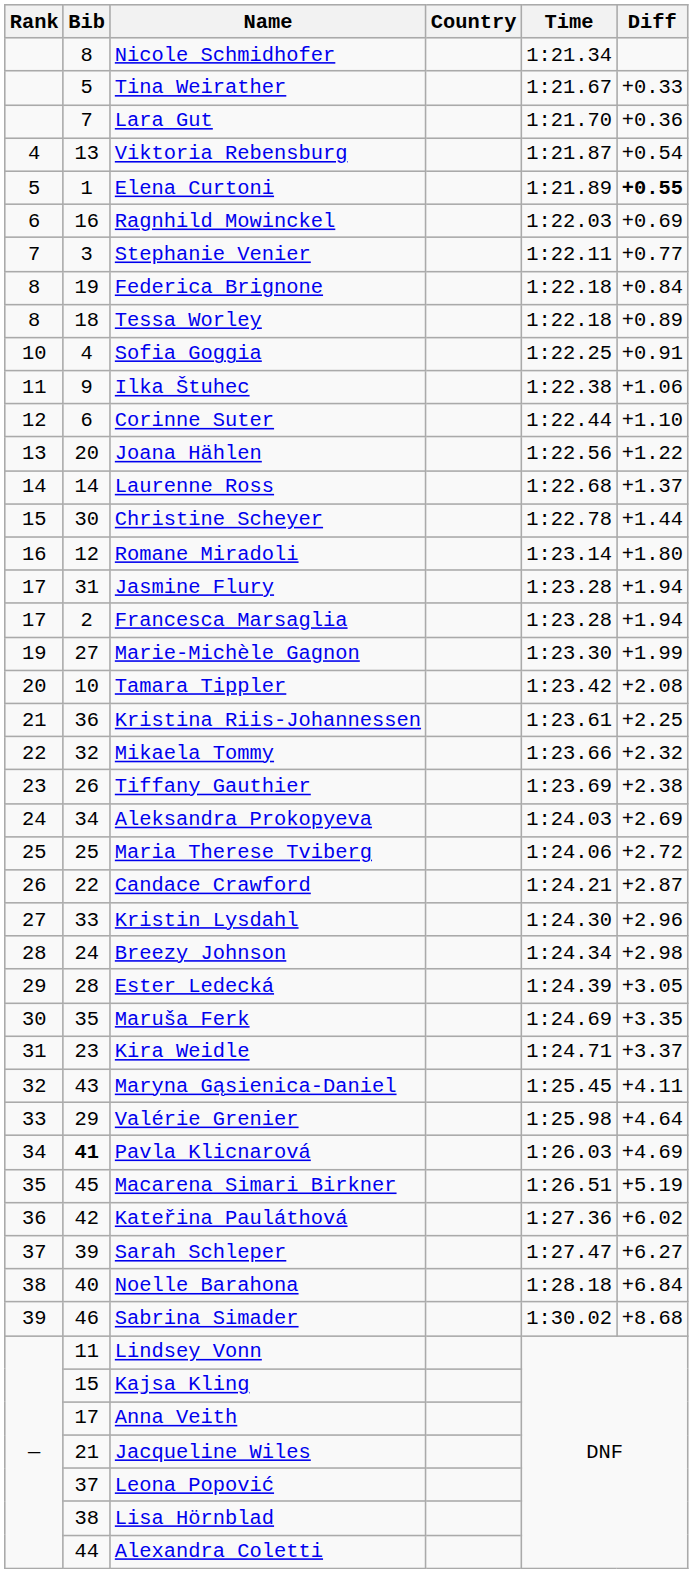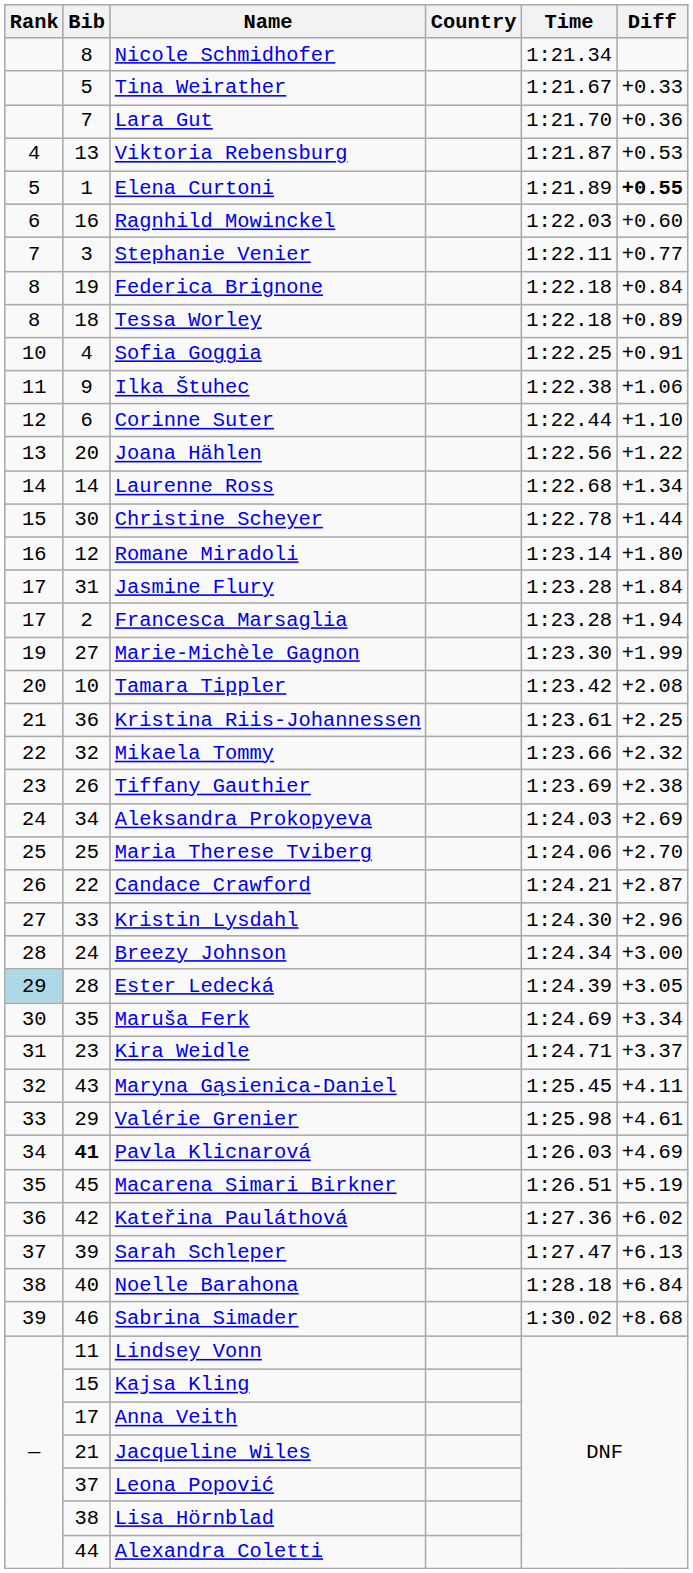 <table class="wikitable sortable" style="text-align:center">
 <tr>
 <th>Rank</th>
 <th>Bib</th>
 <th>Name</th>
 <th>Country</th>
 <th>Time</th>
 <th>Diff</th>
 </tr>
 <tr>
 <td></td>
 <td>8</td>
 <td align=left><a href='#'>Nicole Schmidhofer</a></td>
 <td align=left></td>
 <td>1:21.34</td>
 <td></td>
 </tr>
 <tr>
 <td></td>
 <td>5</td>
 <td align=left><a href='#'>Tina Weirather</a></td>
 <td align=left></td>
 <td>1:21.67</td>
 <td>+0.33</td>
 </tr>
 <tr>
 <td></td>
 <td>7</td>
 <td align=left><a href='#'>Lara Gut</a></td>
 <td align=left></td>
 <td>1:21.70</td>
 <td>+0.36</td>
 </tr>
 <tr>
 <td>4</td>
 <td>13</td>
 <td align=left><a href='#'>Viktoria Rebensburg</a></td>
 <td align=left></td>
 <td>1:21.87</td>
-<td>+0.54</td>
+<td>+0.53</td>
 </tr>
 <tr>
 <td>5</td>
 <td>1</td>
 <td align=left><a href='#'>Elena Curtoni</a></td>
 <td align=left></td>
 <td>1:21.89</td>
 <td><strong>+0.55</strong></td>
 </tr>
 <tr>
 <td>6</td>
 <td>16</td>
 <td align=left><a href='#'>Ragnhild Mowinckel</a></td>
 <td align=left></td>
 <td>1:22.03</td>
-<td>+0.69</td>
+<td>+0.60</td>
 </tr>
 <tr>
 <td>7</td>
 <td>3</td>
 <td align=left><a href='#'>Stephanie Venier</a></td>
 <td align=left></td>
 <td>1:22.11</td>
 <td>+0.77</td>
 </tr>
 <tr>
 <td>8</td>
 <td>19</td>
 <td align=left><a href='#'>Federica Brignone</a></td>
 <td align=left></td>
 <td>1:22.18</td>
 <td>+0.84</td>
 </tr>
 <tr>
 <td>8</td>
 <td>18</td>
 <td align=left><a href='#'>Tessa Worley</a></td>
 <td align=left></td>
 <td>1:22.18</td>
 <td>+0.89</td>
 </tr>
 <tr>
 <td>10</td>
 <td>4</td>
 <td align=left><a href='#'>Sofia Goggia</a></td>
 <td align=left></td>
 <td>1:22.25</td>
 <td>+0.91</td>
 </tr>
 <tr>
 <td>11</td>
 <td>9</td>
 <td align=left><a href='#'>Ilka Štuhec</a></td>
 <td align=left></td>
 <td>1:22.38</td>
 <td>+1.06</td>
 </tr>
 <tr>
 <td>12</td>
 <td>6</td>
 <td align=left><a href='#'>Corinne Suter</a></td>
 <td align=left></td>
 <td>1:22.44</td>
 <td>+1.10</td>
 </tr>
 <tr>
 <td>13</td>
 <td>20</td>
 <td align=left><a href='#'>Joana Hählen</a></td>
 <td align=left></td>
 <td>1:22.56</td>
 <td>+1.22</td>
 </tr>
 <tr>
 <td>14</td>
 <td>14</td>
 <td align=left><a href='#'>Laurenne Ross</a></td>
 <td align=left></td>
 <td>1:22.68</td>
-<td>+1.37</td>
+<td>+1.34</td>
 </tr>
 <tr>
 <td>15</td>
 <td>30</td>
 <td align=left><a href='#'>Christine Scheyer</a></td>
 <td align=left></td>
 <td>1:22.78</td>
 <td>+1.44</td>
 </tr>
 <tr>
 <td>16</td>
 <td>12</td>
 <td align=left><a href='#'>Romane Miradoli</a></td>
 <td align=left></td>
 <td>1:23.14</td>
 <td>+1.80</td>
 </tr>
 <tr>
 <td>17</td>
 <td>31</td>
 <td align=left><a href='#'>Jasmine Flury</a></td>
 <td align=left></td>
 <td>1:23.28</td>
-<td>+1.94</td>
+<td>+1.84</td>
 </tr>
 <tr>
 <td>17</td>
 <td>2</td>
 <td align=left><a href='#'>Francesca Marsaglia</a></td>
 <td align=left></td>
 <td>1:23.28</td>
 <td>+1.94</td>
 </tr>
 <tr>
 <td>19</td>
 <td>27</td>
 <td align=left><a href='#'>Marie-Michèle Gagnon</a></td>
 <td align=left></td>
 <td>1:23.30</td>
 <td>+1.99</td>
 </tr>
 <tr>
 <td>20</td>
 <td>10</td>
 <td align=left><a href='#'>Tamara Tippler</a></td>
 <td align=left></td>
 <td>1:23.42</td>
 <td>+2.08</td>
 </tr>
 <tr>
 <td>21</td>
 <td>36</td>
 <td align=left><a href='#'>Kristina Riis-Johannessen</a></td>
 <td align=left></td>
 <td>1:23.61</td>
 <td>+2.25</td>
 </tr>
 <tr>
 <td>22</td>
 <td>32</td>
 <td align=left><a href='#'>Mikaela Tommy</a></td>
 <td align=left></td>
 <td>1:23.66</td>
 <td>+2.32</td>
 </tr>
 <tr>
 <td>23</td>
 <td>26</td>
 <td align=left><a href='#'>Tiffany Gauthier</a></td>
 <td align=left></td>
 <td>1:23.69</td>
 <td>+2.38</td>
 </tr>
 <tr>
 <td>24</td>
 <td>34</td>
 <td align=left><a href='#'>Aleksandra Prokopyeva</a></td>
 <td align=left></td>
 <td>1:24.03</td>
 <td>+2.69</td>
 </tr>
 <tr>
 <td>25</td>
 <td>25</td>
 <td align=left><a href='#'>Maria Therese Tviberg</a></td>
 <td align=left></td>
 <td>1:24.06</td>
-<td>+2.72</td>
+<td>+2.70</td>
 </tr>
 <tr>
 <td>26</td>
 <td>22</td>
 <td align=left><a href='#'>Candace Crawford</a></td>
 <td align=left></td>
 <td>1:24.21</td>
 <td>+2.87</td>
 </tr>
 <tr>
 <td>27</td>
 <td>33</td>
 <td align=left><a href='#'>Kristin Lysdahl</a></td>
 <td align=left></td>
 <td>1:24.30</td>
 <td>+2.96</td>
 </tr>
 <tr>
 <td>28</td>
 <td>24</td>
 <td align=left><a href='#'>Breezy Johnson</a></td>
 <td align=left></td>
 <td>1:24.34</td>
-<td>+2.98</td>
+<td>+3.00</td>
 </tr>
 <tr>
-<td>29</td>
+<td style="background: lightblue;">29</td>
 <td>28</td>
 <td align=left><a href='#'>Ester Ledecká</a></td>
 <td align=left></td>
 <td>1:24.39</td>
 <td>+3.05</td>
 </tr>
 <tr>
 <td>30</td>
 <td>35</td>
 <td align=left><a href='#'>Maruša Ferk</a></td>
 <td align=left></td>
 <td>1:24.69</td>
-<td>+3.35</td>
+<td>+3.34</td>
 </tr>
 <tr>
 <td>31</td>
 <td>23</td>
 <td align=left><a href='#'>Kira Weidle</a></td>
 <td align=left></td>
 <td>1:24.71</td>
 <td>+3.37</td>
 </tr>
 <tr>
 <td>32</td>
 <td>43</td>
 <td align=left><a href='#'>Maryna Gąsienica-Daniel</a></td>
 <td align=left></td>
 <td>1:25.45</td>
 <td>+4.11</td>
 </tr>
 <tr>
 <td>33</td>
 <td>29</td>
 <td align=left><a href='#'>Valérie Grenier</a></td>
 <td align=left></td>
 <td>1:25.98</td>
-<td>+4.64</td>
+<td>+4.61</td>
 </tr>
 <tr>
 <td>34</td>
 <td><strong>41</strong></td>
 <td align=left><a href='#'>Pavla Klicnarová</a></td>
 <td align=left></td>
 <td>1:26.03</td>
 <td>+4.69</td>
 </tr>
 <tr>
 <td>35</td>
 <td>45</td>
 <td align=left><a href='#'>Macarena Simari Birkner</a></td>
 <td align=left></td>
 <td>1:26.51</td>
 <td>+5.19</td>
 </tr>
 <tr>
 <td>36</td>
 <td>42</td>
 <td align=left><a href='#'>Kateřina Pauláthová</a></td>
 <td align=left></td>
 <td>1:27.36</td>
 <td>+6.02</td>
 </tr>
 <tr>
 <td>37</td>
 <td>39</td>
 <td align=left><a href='#'>Sarah Schleper</a></td>
 <td align=left></td>
 <td>1:27.47</td>
-<td>+6.27</td>
+<td>+6.13</td>
 </tr>
 <tr>
 <td>38</td>
 <td>40</td>
 <td align=left><a href='#'>Noelle Barahona</a></td>
 <td align=left></td>
 <td>1:28.18</td>
 <td>+6.84</td>
 </tr>
 <tr>
 <td>39</td>
 <td>46</td>
 <td align=left><a href='#'>Sabrina Simader</a></td>
 <td align=left></td>
 <td>1:30.02</td>
 <td>+8.68</td>
 </tr>
 <tr>
 <td rowspan=7>—</td>
 <td>11</td>
 <td align=left><a href='#'>Lindsey Vonn</a></td>
 <td align=left></td>
 <td rowspan=7 colspan=2>DNF</td>
 </tr>
 <tr>
 <td>15</td>
 <td align=left><a href='#'>Kajsa Kling</a></td>
 <td align=left></td>
 </tr>
 <tr>
 <td>17</td>
 <td align=left><a href='#'>Anna Veith</a></td>
 <td align=left></td>
 </tr>
 <tr>
 <td>21</td>
 <td align=left><a href='#'>Jacqueline Wiles</a></td>
 <td align=left></td>
 </tr>
 <tr>
 <td>37</td>
 <td align=left><a href='#'>Leona Popović</a></td>
 <td align=left></td>
 </tr>
 <tr>
 <td>38</td>
 <td align=left><a href='#'>Lisa Hörnblad</a></td>
 <td align=left></td>
 </tr>
 <tr>
 <td>44</td>
 <td align=left><a href='#'>Alexandra Coletti</a></td>
 <td align=left></td>
 </tr>
 </table>
